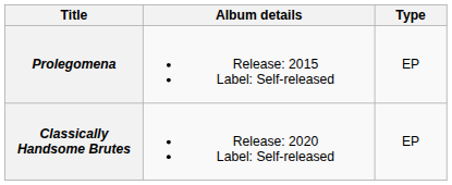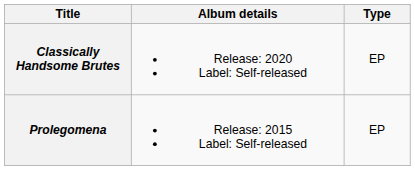 <table class="wikitable plainrowheaders" style="text-align:center;">
 <tr>
 <th scope="col" style="width:10em;">Title</th>
 <th scope="col" style="width:17em;">Album details</th>
 <th scope="col" style="width:5em;">Type</th>
 </tr>
 <tr>
+<th scope="row"><em>Classically Handsome Brutes</em></th>
+<td><br><ul><li>Release: 2020</li><li>Label: Self-released</li></ul></td>
+<td>EP</td>
+</tr>
+<tr>
 <th scope="row"><em>Prolegomena</em></th>
 <td><br><ul><li>Release: 2015</li><li>Label: Self-released</li></ul></td>
 <td>EP</td>
 </tr>
-<tr>
-<th scope="row"><em>Classically Handsome Brutes</em></th>
-<td><br><ul><li>Release: 2020</li><li>Label: Self-released</li></ul></td>
-<td>EP</td>
-</tr>
 </table>
